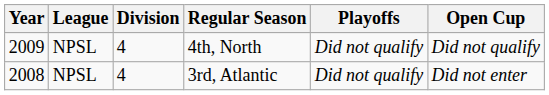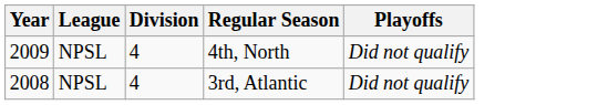 <table class="wikitable">
 <tr>
 <th>Year</th>
 <th>League</th>
 <th>Division</th>
 <th>Regular Season</th>
 <th>Playoffs</th>
-<th>Open Cup</th>
 </tr>
 <tr>
 <td>2009</td>
 <td>NPSL</td>
 <td>4</td>
 <td>4th, North</td>
-<td><em>Did not qualify</em></td>
 <td><em>Did not qualify</em></td>
 </tr>
 <tr>
 <td>2008</td>
 <td>NPSL</td>
 <td>4</td>
 <td>3rd, Atlantic</td>
 <td><em>Did not qualify</em></td>
-<td><em>Did not enter</em></td>
 </tr>
 </table>
